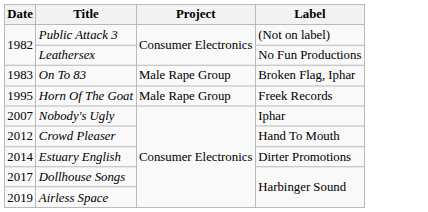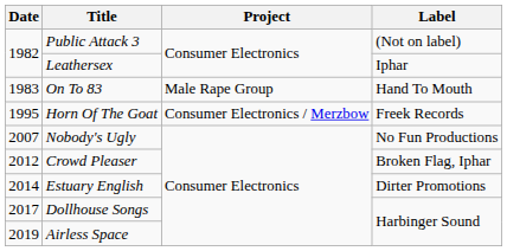 <table class="wikitable">
 <tr>
 <th>Date</th>
 <th>Title</th>
 <th>Project</th>
 <th>Label</th>
 </tr>
 <tr>
 <td rowspan="2">1982</td>
 <td><em>Public Attack 3</em></td>
 <td rowspan="2">Consumer Electronics</td>
 <td>(Not on label)</td>
 </tr>
 <tr>
 <td><em>Leathersex</em></td>
-<td>No Fun Productions</td>
+<td>Iphar</td>
 </tr>
 <tr>
 <td>1983</td>
 <td><em>On To 83</em></td>
 <td>Male Rape Group</td>
-<td>Broken Flag, Iphar</td>
+<td>Hand To Mouth</td>
 </tr>
 <tr>
 <td>1995</td>
 <td><em>Horn Of The Goat</em></td>
-<td>Male Rape Group</td>
+<td>Consumer Electronics / <a href='#'>Merzbow</a></td>
 <td>Freek Records</td>
 </tr>
 <tr>
 <td>2007</td>
 <td><em>Nobody's Ugly</em></td>
 <td rowspan="5">Consumer Electronics</td>
-<td>Iphar</td>
+<td>No Fun Productions</td>
 </tr>
 <tr>
 <td>2012</td>
 <td><em>Crowd Pleaser</em></td>
-<td>Hand To Mouth</td>
+<td>Broken Flag, Iphar</td>
 </tr>
 <tr>
 <td>2014</td>
 <td><em>Estuary English</em></td>
 <td>Dirter Promotions</td>
 </tr>
 <tr>
 <td>2017</td>
 <td><em>Dollhouse Songs</em></td>
 <td rowspan="2">Harbinger Sound</td>
 </tr>
 <tr>
 <td>2019</td>
 <td><em>Airless Space</em></td>
 </tr>
 </table>
